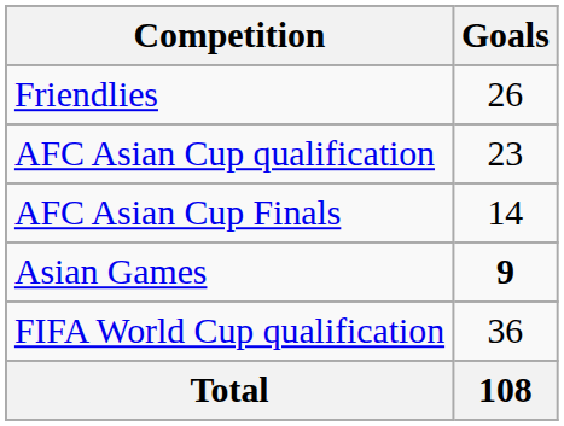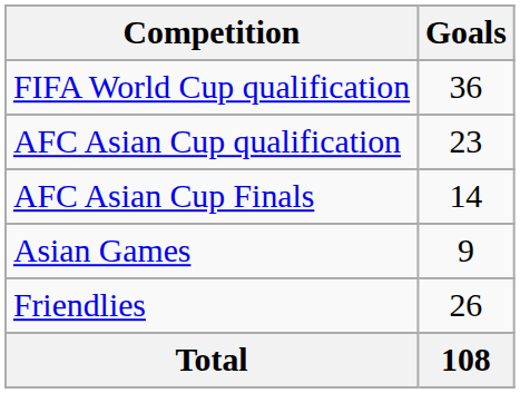 <table class="wikitable plainrowheaders sortable" style="text-align:center;font-size:95%">
 <tr>
 <th scope="col">Competition</th>
 <th scope="col">Goals</th>
 </tr>
 <tr>
-<td style="text-align:left"><a href='#'>Friendlies</a></td>
-<td>26</td>
+<td style="text-align:left"><a href='#'>FIFA World Cup qualification</a></td>
+<td>36</td>
 </tr>
 <tr>
 <td style="text-align:left"><a href='#'>AFC Asian Cup qualification</a></td>
 <td>23</td>
 </tr>
 <tr>
 <td style="text-align:left"><a href='#'>AFC Asian Cup Finals</a></td>
 <td>14</td>
 </tr>
 <tr>
 <td style="text-align:left"><a href='#'>Asian Games</a></td>
-<td><strong>9</strong></td>
+<td>9</td>
 </tr>
 <tr>
-<td style="text-align:left"><a href='#'>FIFA World Cup qualification</a></td>
-<td>36</td>
+<td style="text-align:left"><a href='#'>Friendlies</a></td>
+<td>26</td>
 </tr>
 <tr>
 <th>Total</th>
 <th>108</th>
 </tr>
 </table>
